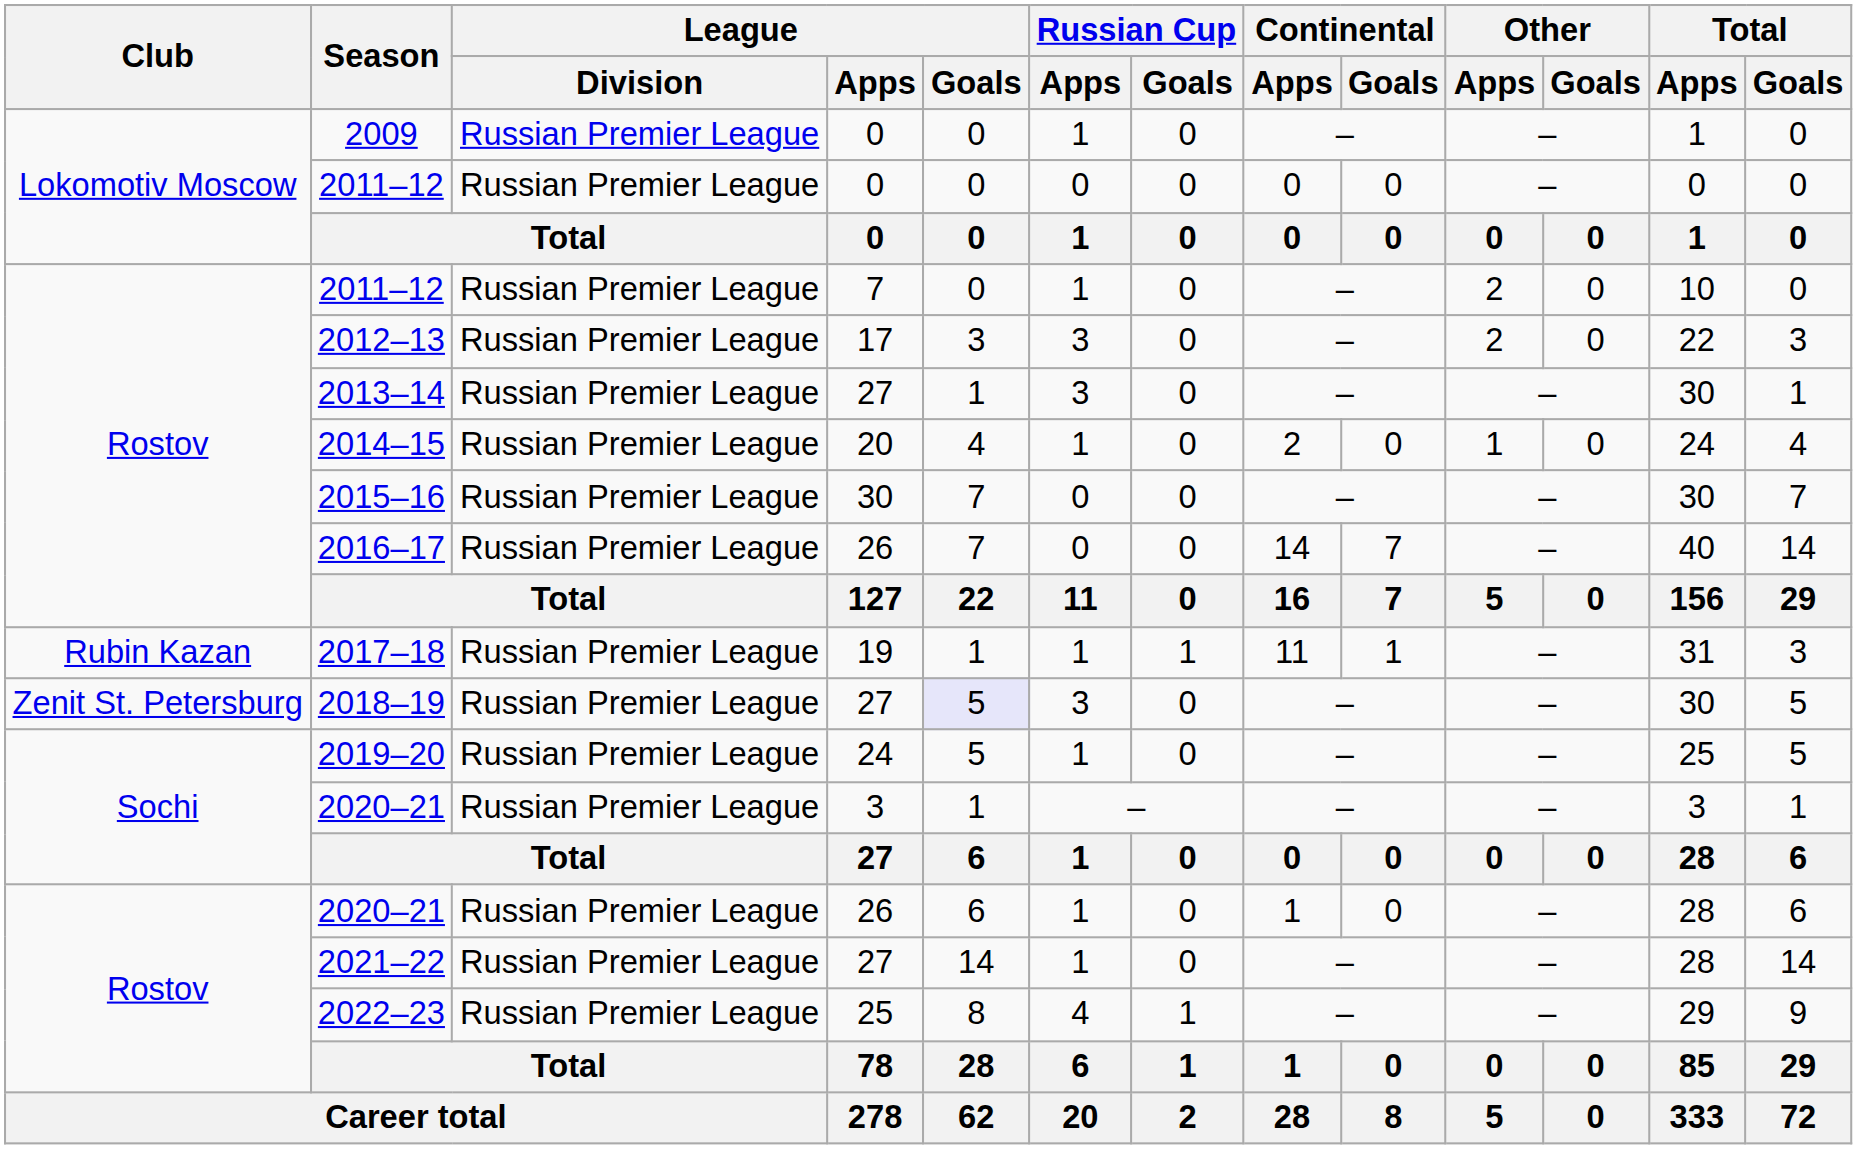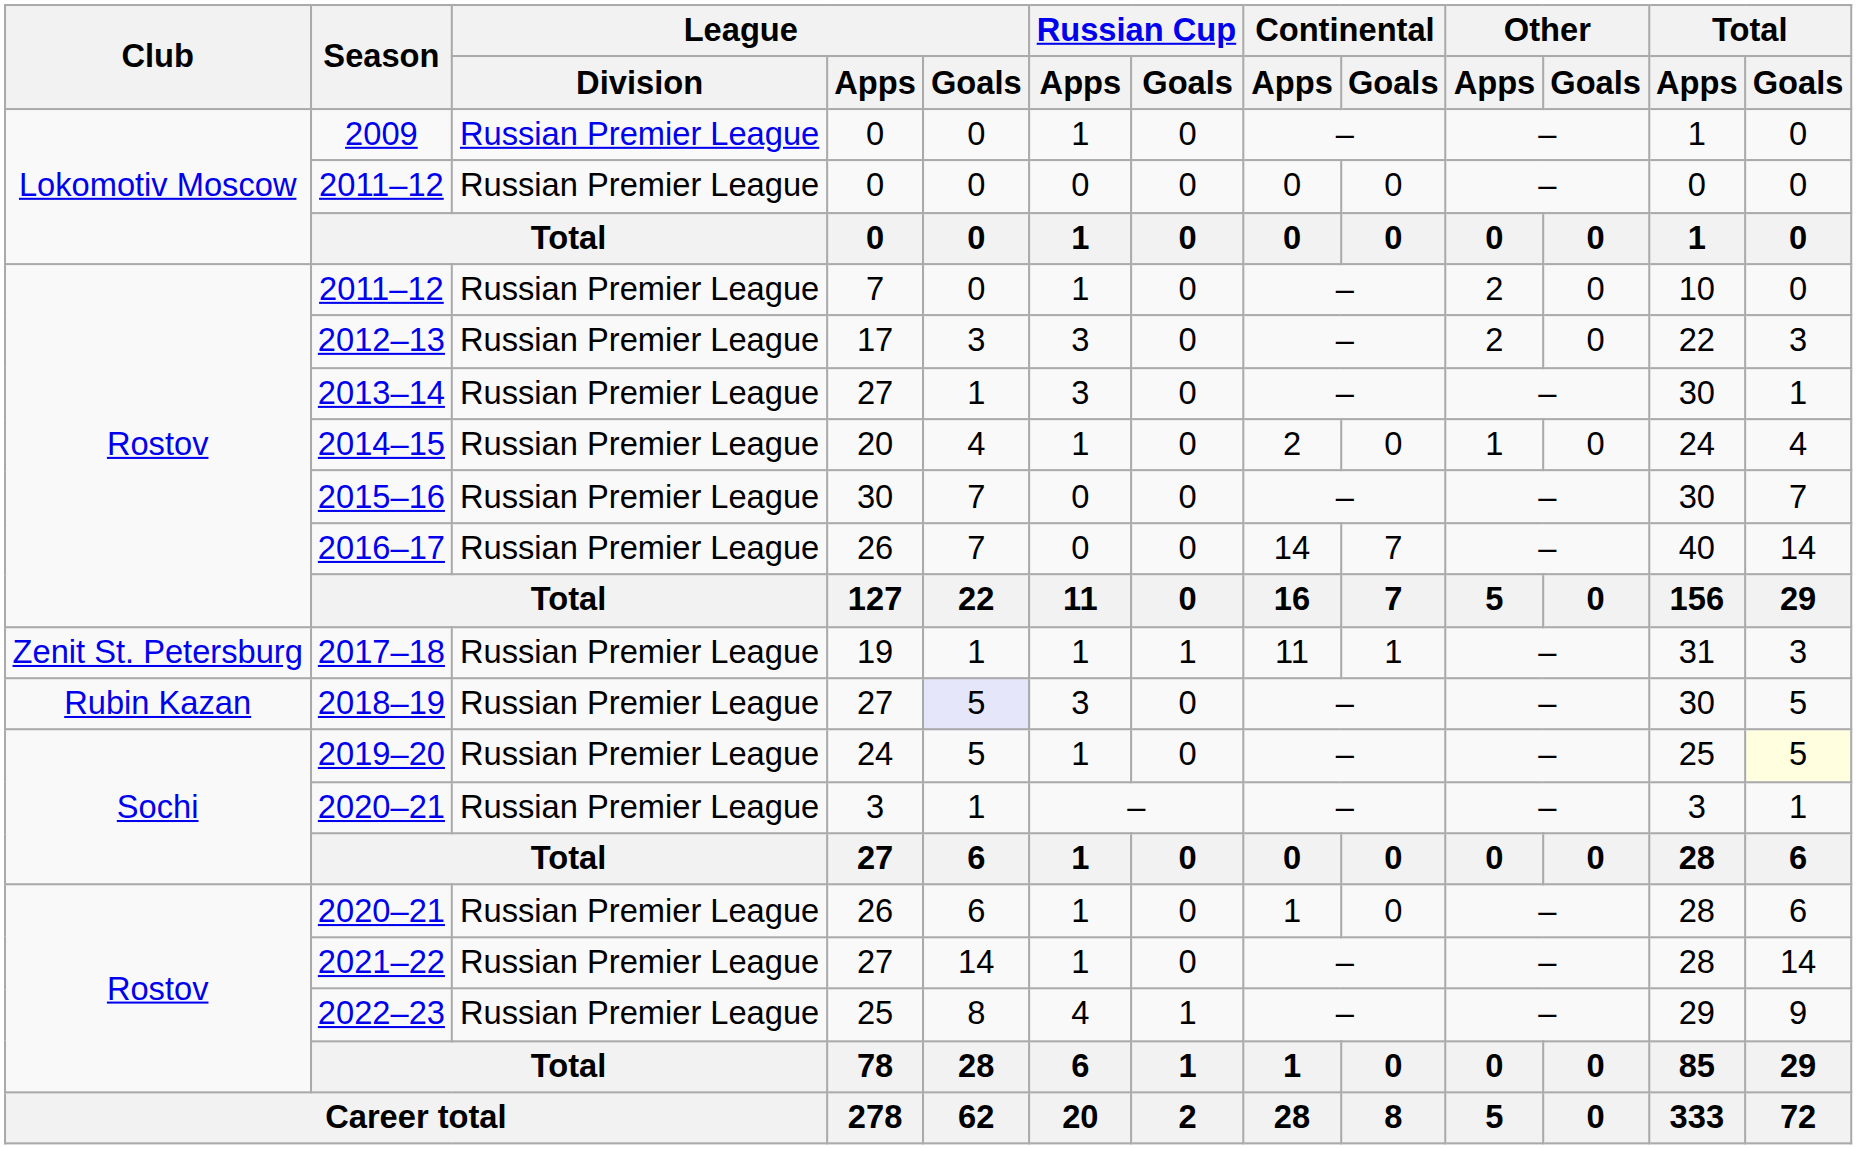 <table class="wikitable" style="text-align: center;">
 <tr>
 <th rowspan=2>Club</th>
 <th rowspan=2>Season</th>
 <th colspan=3>League</th>
 <th colspan=2><a href='#'>Russian Cup</a></th>
 <th colspan=2>Continental</th>
 <th colspan=2>Other</th>
 <th colspan=2>Total</th>
 </tr>
 <tr>
 <th>Division</th>
 <th>Apps</th>
 <th>Goals</th>
 <th>Apps</th>
 <th>Goals</th>
 <th>Apps</th>
 <th>Goals</th>
 <th>Apps</th>
 <th>Goals</th>
 <th>Apps</th>
 <th>Goals</th>
 </tr>
 <tr>
 <td rowspan="3"><a href='#'>Lokomotiv Moscow</a></td>
 <td><a href='#'>2009</a></td>
 <td><a href='#'>Russian Premier League</a></td>
 <td>0</td>
 <td>0</td>
 <td>1</td>
 <td>0</td>
 <td colspan=2>–</td>
 <td colspan=2>–</td>
 <td>1</td>
 <td>0</td>
 </tr>
 <tr>
 <td><a href='#'>2011–12</a></td>
 <td>Russian Premier League</td>
 <td>0</td>
 <td>0</td>
 <td>0</td>
 <td>0</td>
 <td>0</td>
 <td>0</td>
 <td colspan=2>–</td>
 <td>0</td>
 <td>0</td>
 </tr>
 <tr>
 <th colspan=2>Total</th>
 <th>0</th>
 <th>0</th>
 <th>1</th>
 <th>0</th>
 <th>0</th>
 <th>0</th>
 <th>0</th>
 <th>0</th>
 <th>1</th>
 <th>0</th>
 </tr>
 <tr>
 <td rowspan="7"><a href='#'>Rostov</a></td>
 <td><a href='#'>2011–12</a></td>
 <td>Russian Premier League</td>
 <td>7</td>
 <td>0</td>
 <td>1</td>
 <td>0</td>
 <td colspan=2>–</td>
 <td>2</td>
 <td>0</td>
 <td>10</td>
 <td>0</td>
 </tr>
 <tr>
 <td><a href='#'>2012–13</a></td>
 <td>Russian Premier League</td>
 <td>17</td>
 <td>3</td>
 <td>3</td>
 <td>0</td>
 <td colspan=2>–</td>
 <td>2</td>
 <td>0</td>
 <td>22</td>
 <td>3</td>
 </tr>
 <tr>
 <td><a href='#'>2013–14</a></td>
 <td>Russian Premier League</td>
 <td>27</td>
 <td>1</td>
 <td>3</td>
 <td>0</td>
 <td colspan=2>–</td>
 <td colspan=2>–</td>
 <td>30</td>
 <td>1</td>
 </tr>
 <tr>
 <td><a href='#'>2014–15</a></td>
 <td>Russian Premier League</td>
 <td>20</td>
 <td>4</td>
 <td>1</td>
 <td>0</td>
 <td>2</td>
 <td>0</td>
 <td>1</td>
 <td>0</td>
 <td>24</td>
 <td>4</td>
 </tr>
 <tr>
 <td><a href='#'>2015–16</a></td>
 <td>Russian Premier League</td>
 <td>30</td>
 <td>7</td>
 <td>0</td>
 <td>0</td>
 <td colspan=2>–</td>
 <td colspan=2>–</td>
 <td>30</td>
 <td>7</td>
 </tr>
 <tr>
 <td><a href='#'>2016–17</a></td>
 <td>Russian Premier League</td>
 <td>26</td>
 <td>7</td>
 <td>0</td>
 <td>0</td>
 <td>14</td>
 <td>7</td>
 <td colspan=2>–</td>
 <td>40</td>
 <td>14</td>
 </tr>
 <tr>
 <th colspan=2>Total</th>
 <th>127</th>
 <th>22</th>
 <th>11</th>
 <th>0</th>
 <th>16</th>
 <th>7</th>
 <th>5</th>
 <th>0</th>
 <th>156</th>
 <th>29</th>
 </tr>
 <tr>
-<td><a href='#'>Rubin Kazan</a></td>
+<td><a href='#'>Zenit St. Petersburg</a></td>
 <td><a href='#'>2017–18</a></td>
 <td>Russian Premier League</td>
 <td>19</td>
 <td>1</td>
 <td>1</td>
 <td>1</td>
 <td>11</td>
 <td>1</td>
 <td colspan=2>–</td>
 <td>31</td>
 <td>3</td>
 </tr>
 <tr>
-<td><a href='#'>Zenit St. Petersburg</a></td>
+<td><a href='#'>Rubin Kazan</a></td>
 <td><a href='#'>2018–19</a></td>
 <td>Russian Premier League</td>
 <td>27</td>
 <td style="background: lavender;">5</td>
 <td>3</td>
 <td>0</td>
 <td colspan=2>–</td>
 <td colspan=2>–</td>
 <td>30</td>
 <td>5</td>
 </tr>
 <tr>
 <td rowspan="3"><a href='#'>Sochi</a></td>
 <td><a href='#'>2019–20</a></td>
 <td>Russian Premier League</td>
 <td>24</td>
 <td>5</td>
 <td>1</td>
 <td>0</td>
 <td colspan=2>–</td>
 <td colspan=2>–</td>
 <td>25</td>
-<td>5</td>
+<td style="background: lightyellow;">5</td>
 </tr>
 <tr>
 <td><a href='#'>2020–21</a></td>
 <td>Russian Premier League</td>
 <td>3</td>
 <td>1</td>
 <td colspan=2>–</td>
 <td colspan=2>–</td>
 <td colspan=2>–</td>
 <td>3</td>
 <td>1</td>
 </tr>
 <tr>
 <th colspan=2>Total</th>
 <th>27</th>
 <th>6</th>
 <th>1</th>
 <th>0</th>
 <th>0</th>
 <th>0</th>
 <th>0</th>
 <th>0</th>
 <th>28</th>
 <th>6</th>
 </tr>
 <tr>
 <td rowspan="4"><a href='#'>Rostov</a></td>
 <td><a href='#'>2020–21</a></td>
 <td>Russian Premier League</td>
 <td>26</td>
 <td>6</td>
 <td>1</td>
 <td>0</td>
 <td>1</td>
 <td>0</td>
 <td colspan=2>–</td>
 <td>28</td>
 <td>6</td>
 </tr>
 <tr>
 <td><a href='#'>2021–22</a></td>
 <td>Russian Premier League</td>
 <td>27</td>
 <td>14</td>
 <td>1</td>
 <td>0</td>
 <td colspan=2>–</td>
 <td colspan=2>–</td>
 <td>28</td>
 <td>14</td>
 </tr>
 <tr>
 <td><a href='#'>2022–23</a></td>
 <td>Russian Premier League</td>
 <td>25</td>
 <td>8</td>
 <td>4</td>
 <td>1</td>
 <td colspan=2>–</td>
 <td colspan=2>–</td>
 <td>29</td>
 <td>9</td>
 </tr>
 <tr>
 <th colspan=2>Total</th>
 <th>78</th>
 <th>28</th>
 <th>6</th>
 <th>1</th>
 <th>1</th>
 <th>0</th>
 <th>0</th>
 <th>0</th>
 <th>85</th>
 <th>29</th>
 </tr>
 <tr>
 <th colspan=3>Career total</th>
 <th>278</th>
 <th>62</th>
 <th>20</th>
 <th>2</th>
 <th>28</th>
 <th>8</th>
 <th>5</th>
 <th>0</th>
 <th>333</th>
 <th>72</th>
 </tr>
 </table>
